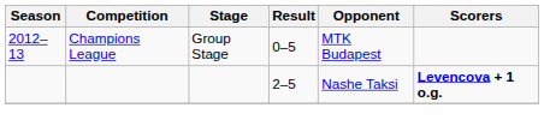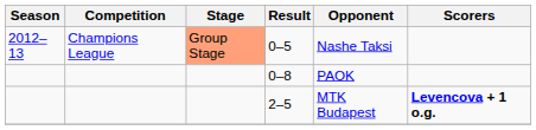 <table class="wikitable">
 <tr>
 <th>Season</th>
 <th>Competition</th>
 <th>Stage</th>
 <th>Result</th>
 <th>Opponent</th>
 <th>Scorers</th>
 </tr>
 <tr>
 <td><a href='#'>2012–13</a></td>
 <td><a href='#'>Champions League</a></td>
-<td>Group Stage</td>
+<td style="background: lightsalmon;">Group Stage</td>
 <td>0–5</td>
-<td> <a href='#'>MTK Budapest</a></td>
+<td> <a href='#'>Nashe Taksi</a></td>
+<td></td>
+</tr>
+<tr>
+<td></td>
+<td></td>
+<td></td>
+<td>0–8</td>
+<td> <a href='#'>PAOK</a></td>
 <td></td>
 </tr>
 <tr>
 <td></td>
 <td></td>
 <td></td>
 <td>2–5</td>
-<td> <a href='#'>Nashe Taksi</a></td>
+<td> <a href='#'>MTK Budapest</a></td>
 <td><strong><a href='#'>Levencova</a> + 1 o.g.</strong></td>
 </tr>
 <tr>
 </tr>
 </table>
